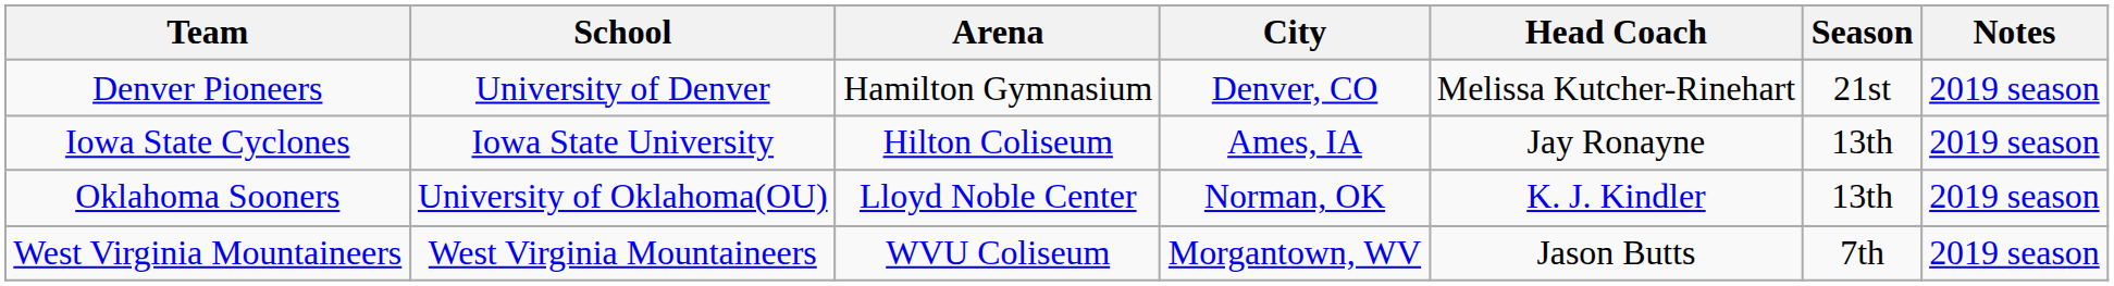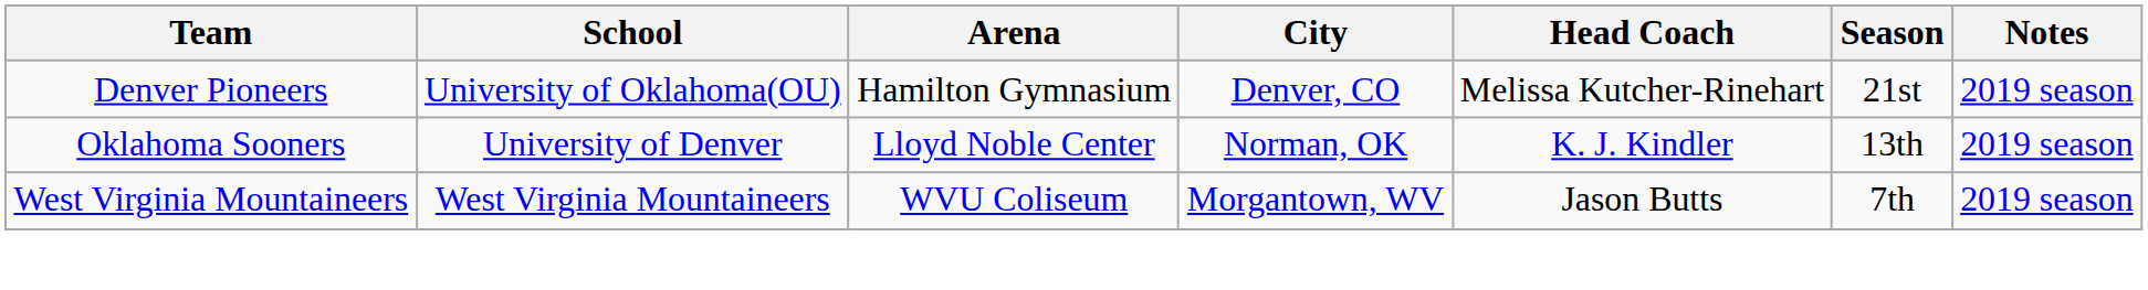 <table class="wikitable sortable" style="text-align:center;">
 <tr>
 <th>Team</th>
 <th>School</th>
 <th>Arena</th>
 <th>City</th>
 <th>Head Coach</th>
 <th>Season</th>
 <th>Notes</th>
 </tr>
 <tr>
 <td><a href='#'>Denver Pioneers</a></td>
-<td><a href='#'>University of Denver</a></td>
+<td><a href='#'>University of Oklahoma(OU)</a></td>
 <td>Hamilton Gymnasium</td>
 <td><a href='#'>Denver, CO</a></td>
 <td>Melissa Kutcher-Rinehart</td>
 <td>21st</td>
 <td><a href='#'>2019 season</a></td>
 </tr>
 <tr>
-<td><a href='#'>Iowa State Cyclones</a></td>
-<td><a href='#'>Iowa State University</a></td>
-<td><a href='#'>Hilton Coliseum</a></td>
-<td><a href='#'>Ames, IA</a></td>
-<td>Jay Ronayne</td>
-<td>13th</td>
-<td><a href='#'>2019 season</a></td>
-</tr>
-<tr>
 <td><a href='#'>Oklahoma Sooners</a></td>
-<td><a href='#'>University of Oklahoma(OU)</a></td>
+<td><a href='#'>University of Denver</a></td>
 <td><a href='#'>Lloyd Noble Center</a></td>
 <td><a href='#'>Norman, OK</a></td>
 <td><a href='#'>K. J. Kindler</a></td>
 <td>13th</td>
 <td><a href='#'>2019 season</a></td>
 </tr>
 <tr>
 <td><a href='#'>West Virginia Mountaineers</a></td>
 <td><a href='#'>West Virginia Mountaineers</a></td>
 <td><a href='#'>WVU Coliseum</a></td>
 <td><a href='#'>Morgantown, WV</a></td>
 <td>Jason Butts</td>
 <td>7th</td>
 <td><a href='#'>2019 season</a></td>
 </tr>
 </table>
